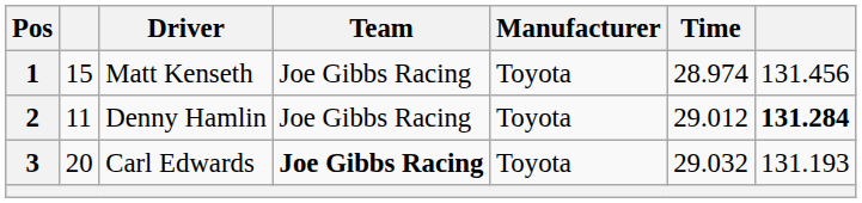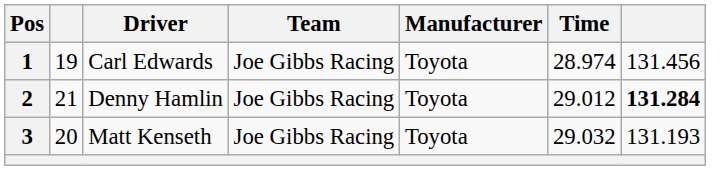 <table class="wikitable" style="font-size:95%">
 <tr>
 <th>Pos</th>
 <th></th>
 <th>Driver</th>
 <th>Team</th>
 <th>Manufacturer</th>
 <th>Time</th>
 <th></th>
 </tr>
 <tr>
 <th>1</th>
-<td>15</td>
-<td>Matt Kenseth</td>
+<td>19</td>
+<td>Carl Edwards</td>
 <td>Joe Gibbs Racing</td>
 <td>Toyota</td>
 <td>28.974</td>
 <td>131.456</td>
 </tr>
 <tr>
 <th>2</th>
-<td>11</td>
+<td>21</td>
 <td>Denny Hamlin</td>
 <td>Joe Gibbs Racing</td>
 <td>Toyota</td>
 <td>29.012</td>
 <td><strong>131.284</strong></td>
 </tr>
 <tr>
 <th>3</th>
 <td>20</td>
-<td>Carl Edwards</td>
-<td><strong>Joe Gibbs Racing</strong></td>
+<td>Matt Kenseth</td>
+<td>Joe Gibbs Racing</td>
 <td>Toyota</td>
 <td>29.032</td>
 <td>131.193</td>
 </tr>
 <tr>
 <th colspan="7"></th>
 </tr>
 </table>
